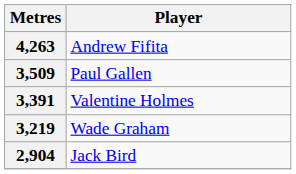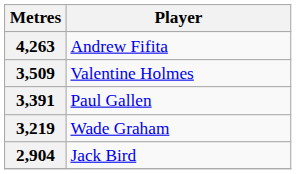 <table class="wikitable" style="text-align:left;">
 <tr>
 <th width=50>Metres</th>
 <th width=200>Player</th>
 </tr>
 <tr>
 <th>4,263</th>
 <td> <a href='#'>Andrew Fifita</a></td>
 </tr>
 <tr>
 <th>3,509</th>
-<td> <a href='#'>Paul Gallen</a></td>
+<td> <a href='#'>Valentine Holmes</a></td>
 </tr>
 <tr>
 <th>3,391</th>
-<td> <a href='#'>Valentine Holmes</a></td>
+<td> <a href='#'>Paul Gallen</a></td>
 </tr>
 <tr>
 <th>3,219</th>
 <td> <a href='#'>Wade Graham</a></td>
 </tr>
 <tr>
 <th>2,904</th>
 <td> <a href='#'>Jack Bird</a></td>
 </tr>
 <tr>
 </tr>
 </table>
